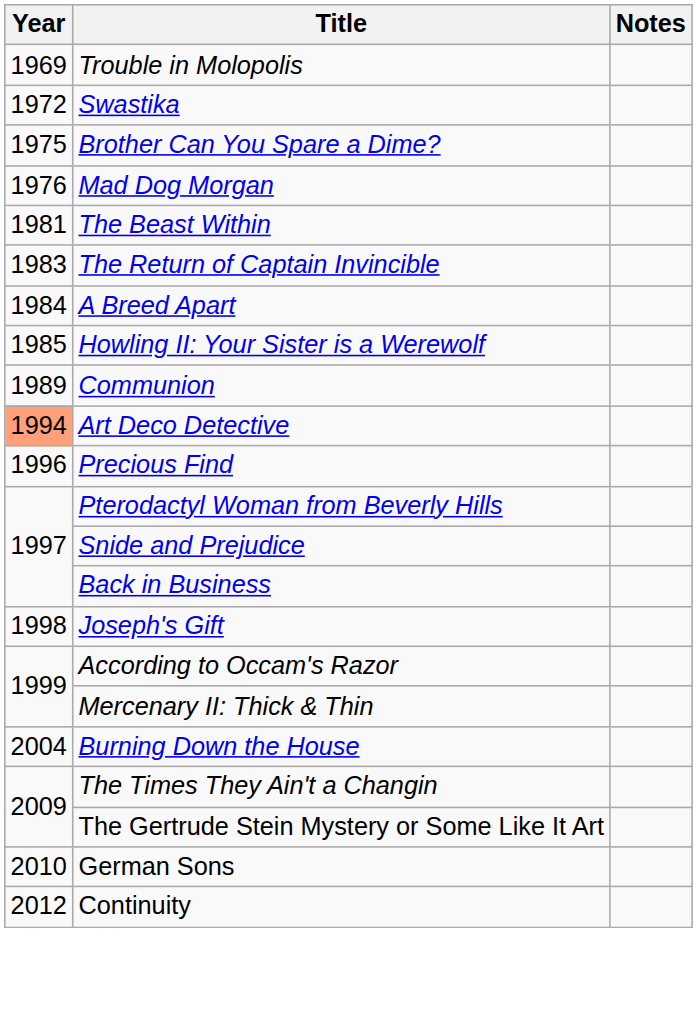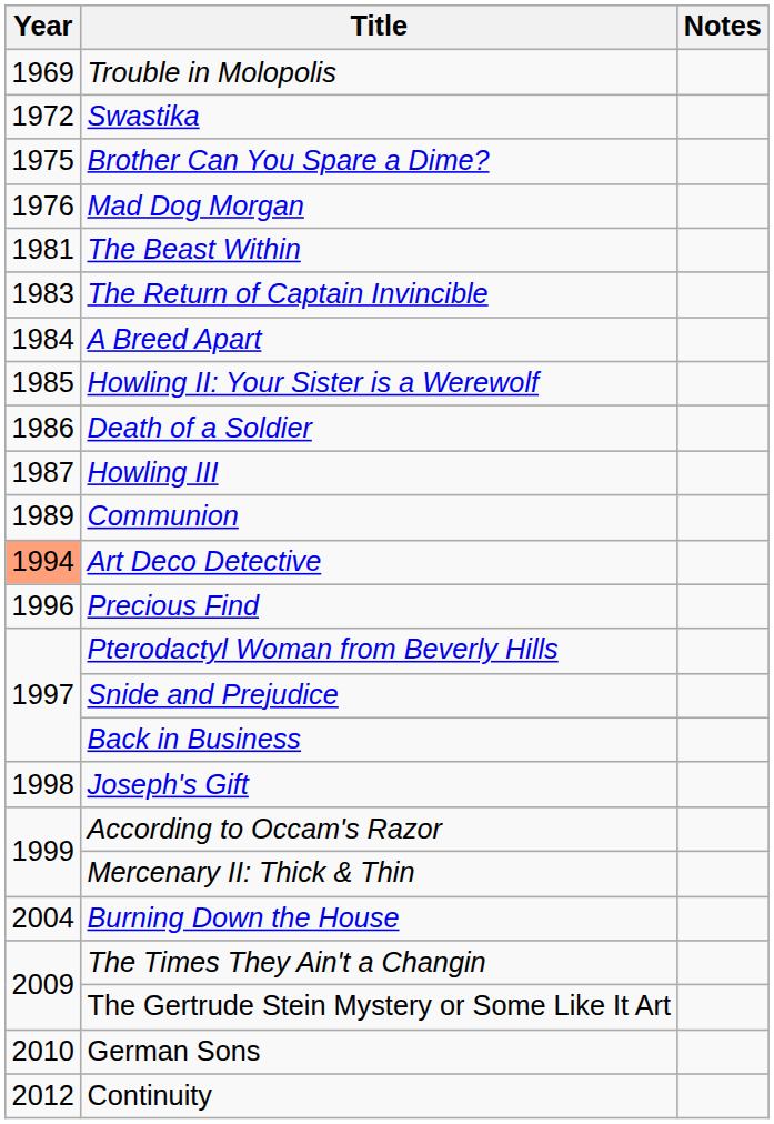 <table class="wikitable unsortable plainrowheaders">
 <tr>
 <th scope="col">Year</th>
 <th scope="col">Title</th>
 <th scope="col">Notes</th>
 </tr>
 <tr>
 <td>1969</td>
 <td><em>Trouble in Molopolis</em></td>
 <td></td>
 </tr>
 <tr>
 <td>1972</td>
 <td><em><a href='#'>Swastika</a></em></td>
 <td></td>
 </tr>
 <tr>
 <td>1975</td>
 <td><em><a href='#'>Brother Can You Spare a Dime?</a></em></td>
 <td></td>
 </tr>
 <tr>
 <td>1976</td>
 <td><em><a href='#'>Mad Dog Morgan</a></em></td>
 <td></td>
 </tr>
 <tr>
 <td>1981</td>
 <td><em><a href='#'>The Beast Within</a></em></td>
 <td></td>
 </tr>
 <tr>
 <td>1983</td>
 <td><em><a href='#'>The Return of Captain Invincible</a></em></td>
 <td></td>
 </tr>
 <tr>
 <td>1984</td>
 <td><em><a href='#'>A Breed Apart</a></em></td>
 <td></td>
 </tr>
 <tr>
 <td>1985</td>
 <td><em><a href='#'>Howling II: Your Sister is a Werewolf</a></em></td>
+<td></td>
+</tr>
+<tr>
+<td>1986</td>
+<td><em><a href='#'>Death of a Soldier</a></em></td>
+<td></td>
+</tr>
+<tr>
+<td>1987</td>
+<td><em><a href='#'>Howling III</a></em></td>
 <td></td>
 </tr>
 <tr>
 <td>1989</td>
 <td><em><a href='#'>Communion</a></em></td>
 <td></td>
 </tr>
 <tr>
 <td style="background: lightsalmon;">1994</td>
 <td><em><a href='#'>Art Deco Detective</a></em></td>
 <td></td>
 </tr>
 <tr>
 <td>1996</td>
 <td><em><a href='#'>Precious Find</a></em></td>
 <td></td>
 </tr>
 <tr>
 <td rowspan="3">1997</td>
 <td><em><a href='#'>Pterodactyl Woman from Beverly Hills</a></em></td>
 <td></td>
 </tr>
 <tr>
 <td><em><a href='#'>Snide and Prejudice</a></em></td>
 <td></td>
 </tr>
 <tr>
 <td><em><a href='#'>Back in Business</a></em></td>
 <td></td>
 </tr>
 <tr>
 <td>1998</td>
 <td><em><a href='#'>Joseph's Gift</a></em></td>
 <td></td>
 </tr>
 <tr>
 <td rowspan="2">1999</td>
 <td><em>According to Occam's Razor</em></td>
 <td></td>
 </tr>
 <tr>
 <td><em>Mercenary II: Thick & Thin</em></td>
 <td></td>
 </tr>
 <tr>
 <td>2004</td>
 <td><em><a href='#'>Burning Down the House</a></em></td>
 <td></td>
 </tr>
 <tr>
 <td rowspan="2">2009</td>
 <td><em>The Times They Ain't a Changin<strong></td>
 <td></td>
 </tr>
 <tr>
 <td></em>The Gertrude Stein Mystery or Some Like It Art<em></td>
 <td></td>
 </tr>
 <tr>
 <td>2010</td>
 <td></em>German Sons<em></td>
 <td></td>
 </tr>
 <tr>
 <td>2012</td>
 <td></em>Continuity<em></td>
 <td></td>
 </tr>
 </table>
